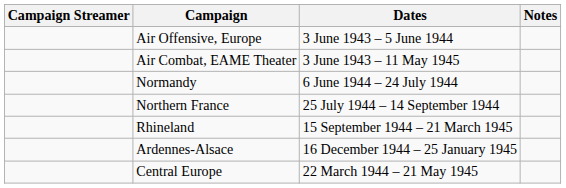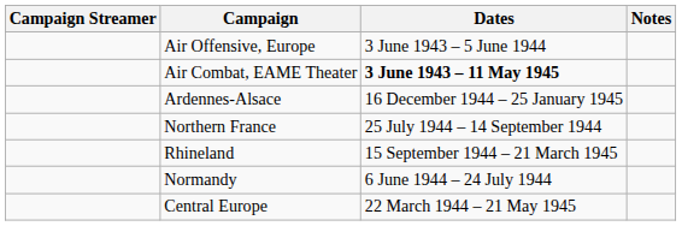 <table class="wikitable">
 <tr style="background:#efefef;">
 <th>Campaign Streamer</th>
 <th>Campaign</th>
 <th>Dates</th>
 <th>Notes</th>
 </tr>
 <tr>
 <td></td>
 <td>Air Offensive, Europe</td>
 <td>3 June 1943 – 5 June 1944</td>
 <td></td>
 </tr>
 <tr>
 <td></td>
 <td>Air Combat, EAME Theater</td>
-<td>3 June 1943 – 11 May 1945</td>
+<td><strong>3 June 1943 – 11 May 1945</strong></td>
 <td></td>
 </tr>
 <tr>
 <td></td>
-<td>Normandy</td>
-<td>6 June 1944 – 24 July 1944</td>
+<td>Ardennes-Alsace</td>
+<td>16 December 1944 – 25 January 1945</td>
 <td></td>
 </tr>
 <tr>
 <td></td>
 <td>Northern France</td>
 <td>25 July 1944 – 14 September 1944</td>
 <td></td>
 </tr>
 <tr>
 <td></td>
 <td>Rhineland</td>
 <td>15 September 1944 – 21 March 1945</td>
 <td></td>
 </tr>
 <tr>
 <td></td>
-<td>Ardennes-Alsace</td>
-<td>16 December 1944 – 25 January 1945</td>
+<td>Normandy</td>
+<td>6 June 1944 – 24 July 1944</td>
 <td></td>
 </tr>
 <tr>
 <td></td>
 <td>Central Europe</td>
 <td>22 March 1944 – 21 May 1945</td>
 <td></td>
 </tr>
 </table>
